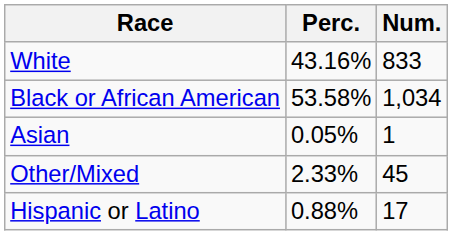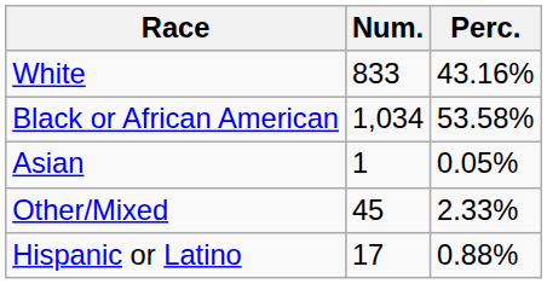 <table class="wikitable">
 <tr>
 <th>Race</th>
+<th>Num.</th>
 <th>Perc.</th>
-<th>Num.</th>
 </tr>
 <tr>
 <td><a href='#'>White</a></td>
+<td>833</td>
 <td>43.16%</td>
-<td>833</td>
 </tr>
 <tr>
 <td><a href='#'>Black or African American</a></td>
+<td>1,034</td>
 <td>53.58%</td>
-<td>1,034</td>
 </tr>
 <tr>
 <td><a href='#'>Asian</a></td>
+<td>1</td>
 <td>0.05%</td>
-<td>1</td>
 </tr>
 <tr>
 <td><a href='#'>Other/Mixed</a></td>
+<td>45</td>
 <td>2.33%</td>
-<td>45</td>
 </tr>
 <tr>
 <td><a href='#'>Hispanic</a> or <a href='#'>Latino</a></td>
+<td>17</td>
 <td>0.88%</td>
-<td>17</td>
 </tr>
 </table>
